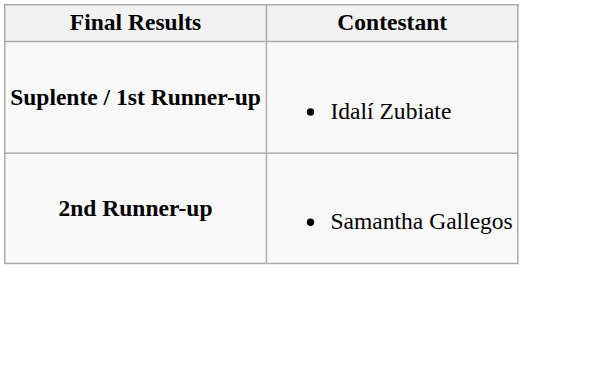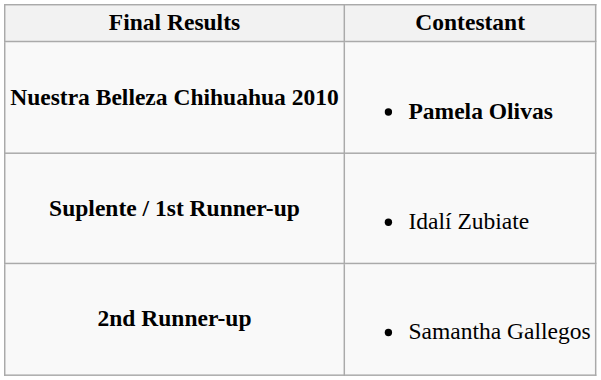 <table class="wikitable">
 <tr>
 <th>Final Results</th>
 <th>Contestant</th>
+</tr>
+<tr>
+<td align="center"><strong>Nuestra Belleza Chihuahua 2010</strong></td>
+<td><br><ul><li><strong>Pamela Olivas</strong></li></ul></td>
 </tr>
 <tr>
 <td align="center"><strong>Suplente / 1st Runner-up</strong></td>
 <td><br><ul><li>Idalí Zubiate</li></ul></td>
 </tr>
 <tr>
 <td align="center"><strong>2nd Runner-up</strong></td>
 <td><br><ul><li>Samantha Gallegos</li></ul></td>
 </tr>
 </table>
